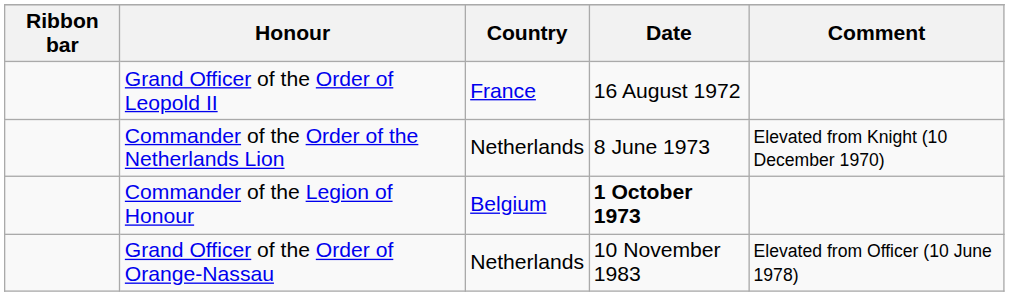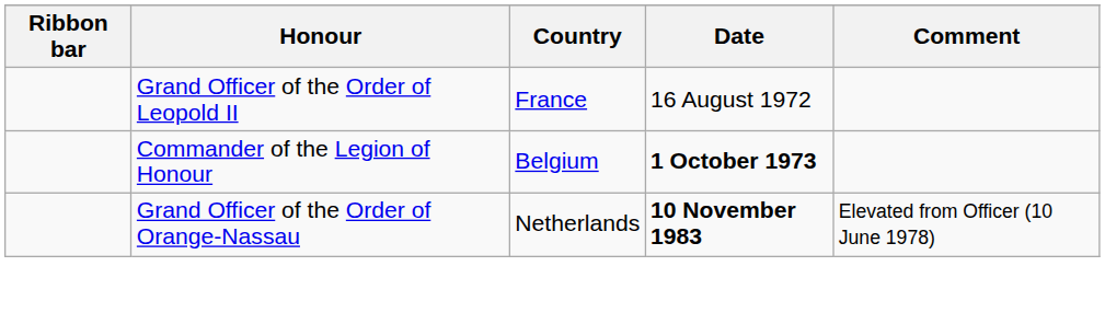 <table class="wikitable" style="width:60%;">
 <tr style="background:#ccf; text-align:center;">
 </tr>
 <tr>
 <th style="width:80px;">Ribbon bar</th>
 <th>Honour</th>
 <th>Country</th>
 <th>Date</th>
 <th>Comment</th>
 </tr>
 <tr>
 <td></td>
 <td><a href='#'>Grand Officer</a> of the <a href='#'>Order of Leopold II</a></td>
 <td><a href='#'>France</a></td>
 <td>16 August 1972</td>
 <td></td>
 </tr>
 <tr>
 <td></td>
-<td><a href='#'>Commander</a> of the <a href='#'>Order of the Netherlands Lion</a></td>
-<td>Netherlands</td>
-<td>8 June 1973</td>
-<td><small>Elevated from Knight (10 December 1970)</small></td>
-</tr>
-<tr>
-<td></td>
 <td><a href='#'>Commander</a> of the <a href='#'>Legion of Honour</a></td>
 <td><a href='#'>Belgium</a></td>
 <td><strong>1 October 1973</strong></td>
 <td></td>
 </tr>
 <tr>
 <td></td>
 <td><a href='#'>Grand Officer</a> of the <a href='#'>Order of Orange-Nassau</a></td>
 <td>Netherlands</td>
-<td>10 November 1983</td>
+<td><strong>10 November 1983</strong></td>
 <td><small>Elevated from Officer (10 June 1978)</small></td>
 </tr>
 </table>
